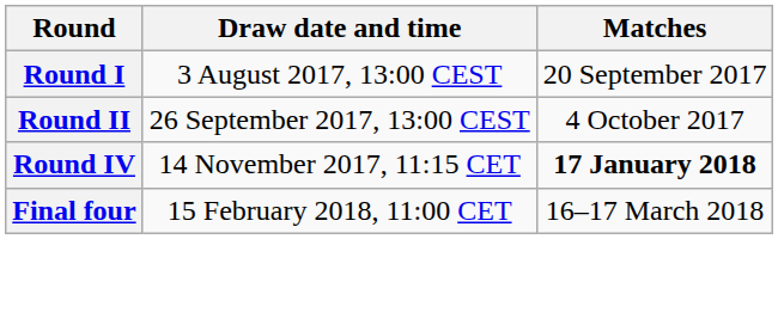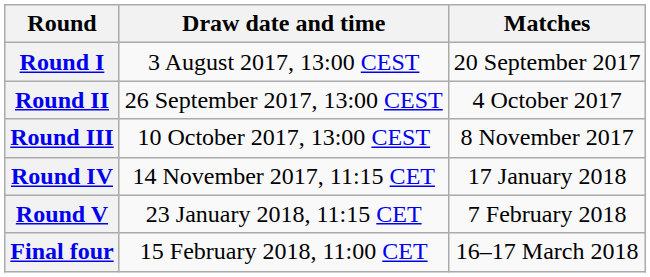 <table class="wikitable" style="text-align:center">
 <tr>
 <th>Round</th>
 <th>Draw date and time</th>
 <th>Matches</th>
 </tr>
 <tr>
 <th><a href='#'>Round I</a></th>
 <td>3 August 2017, 13:00 <a href='#'>CEST</a></td>
 <td>20 September 2017</td>
 </tr>
 <tr>
 <th><a href='#'>Round II</a></th>
 <td>26 September 2017, 13:00 <a href='#'>CEST</a></td>
 <td>4 October 2017</td>
 </tr>
 <tr>
+<th><a href='#'>Round III</a></th>
+<td>10 October 2017, 13:00 <a href='#'>CEST</a></td>
+<td>8 November 2017</td>
+</tr>
+<tr>
 <th><a href='#'>Round IV</a></th>
 <td>14 November 2017, 11:15 <a href='#'>CET</a></td>
-<td><strong>17 January 2018</strong></td>
+<td>17 January 2018</td>
+</tr>
+<tr>
+<th><a href='#'>Round V</a></th>
+<td>23 January 2018, 11:15 <a href='#'>CET</a></td>
+<td>7 February 2018</td>
 </tr>
 <tr>
 <th><a href='#'>Final four</a></th>
 <td>15 February 2018, 11:00 <a href='#'>CET</a></td>
 <td>16–17 March 2018</td>
 </tr>
 </table>
